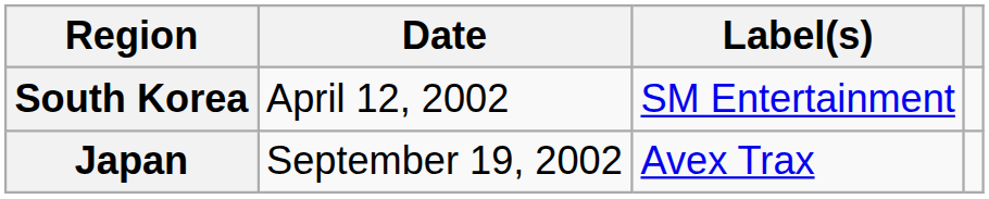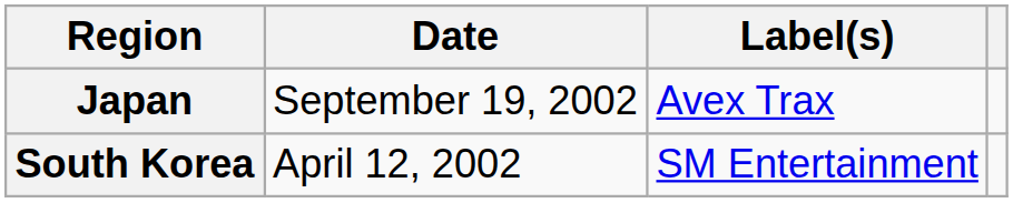 <table class="wikitable plainrowheaders">
 <tr>
 <th>Region</th>
 <th>Date</th>
 <th>Label(s)</th>
 <th></th>
 </tr>
 <tr>
+<th scope="row">Japan</th>
+<td>September 19, 2002</td>
+<td><a href='#'>Avex Trax</a></td>
+<td align="center"></td>
+</tr>
+<tr>
 <th scope="row">South Korea</th>
 <td>April 12, 2002</td>
 <td><a href='#'>SM Entertainment</a></td>
 <td align="center"></td>
 </tr>
-<tr>
-<th scope="row">Japan</th>
-<td>September 19, 2002</td>
-<td><a href='#'>Avex Trax</a></td>
-<td align="center"></td>
-</tr>
 </table>
